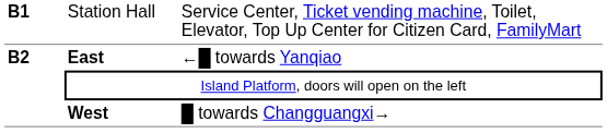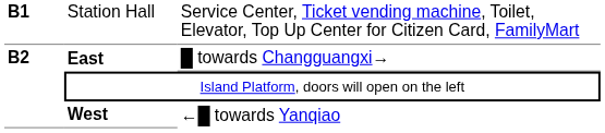 <table table border=0 cellspacing=0 cellpadding=3>
 <tr>
 <td style="border-bottom:solid 1px gray;border-top:solid 0px gray;" width=50 valign=top><strong>B1</strong></td>
 <td style="border-top:solid 0px gray;border-bottom:solid 1px gray;" width=100 valign=top>Station Hall</td>
 <td style="border-top:solid 0px gray;border-bottom:solid 1px gray;" width=390 valign=top>Service Center, <a href='#'>Ticket vending machine</a>, Toilet, Elevator, Top Up Center for Citizen Card, <a href='#'>FamilyMart</a></td>
 </tr>
 <tr>
 <td style="border-top:solid 0px gray;border-bottom:solid 1px gray;" width=50 rowspan=3 valign=top><strong>B2</strong></td>
 <td style="border-top:solid 0px gray;" width=100><strong>East</strong></td>
-<td style="border-top:solid 0px gray;" width=390>←<span>█</span>  towards <a href='#'>Yanqiao</a></td>
+<td style="border-bottom:solid 1px gray;"><span>█</span> towards <a href='#'>Changguangxi</a>→</td>
 </tr>
 <tr>
 <td style="border-top:solid 2px black;border-right:solid 2px black;border-left:solid 2px black;border-bottom:solid 2px black;text-align:center;" colspan=2><small><a href='#'>Island Platform</a>, doors will open on the left</small></td>
 </tr>
 <tr>
 <td style="border-bottom:solid 1px gray;"><strong>West</strong></td>
-<td style="border-bottom:solid 1px gray;"><span>█</span> towards <a href='#'>Changguangxi</a>→</td>
+<td style="border-top:solid 0px gray;" width=390>←<span>█</span>  towards <a href='#'>Yanqiao</a></td>
 </tr>
 </table>
